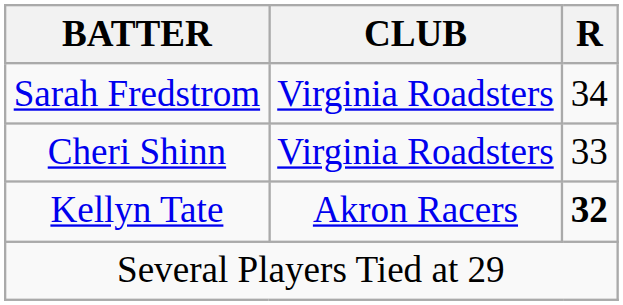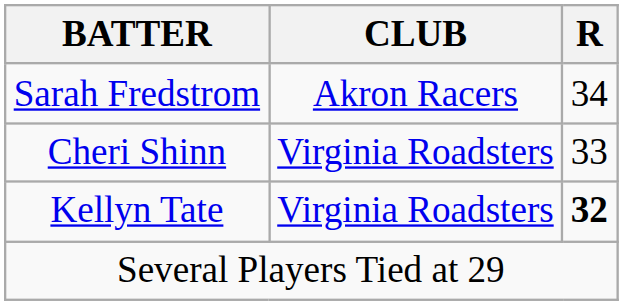 <table class="wikitable" style="text-align:center;">
 <tr>
 <th>BATTER</th>
 <th>CLUB</th>
 <th>R</th>
 </tr>
 <tr>
 <td><a href='#'>Sarah Fredstrom</a></td>
-<td><a href='#'>Virginia Roadsters</a></td>
+<td><a href='#'>Akron Racers</a></td>
 <td>34</td>
 </tr>
 <tr>
 <td><a href='#'>Cheri Shinn</a></td>
 <td><a href='#'>Virginia Roadsters</a></td>
 <td>33</td>
 </tr>
 <tr>
 <td><a href='#'>Kellyn Tate</a></td>
-<td><a href='#'>Akron Racers</a></td>
+<td><a href='#'>Virginia Roadsters</a></td>
 <td><strong>32</strong></td>
 </tr>
 <tr>
 <td colspan=3>Several Players Tied at 29</td>
 </tr>
 </table>
